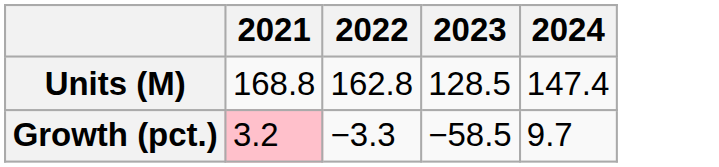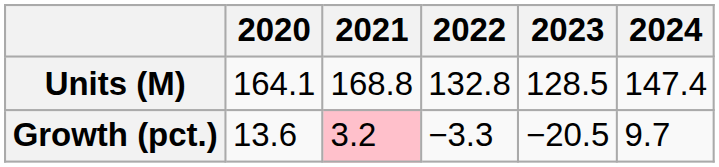 <table class="wikitable">
 <tr>
 <th></th>
+<th>2020</th>
 <th>2021</th>
 <th>2022</th>
 <th>2023</th>
 <th>2024</th>
 </tr>
 <tr>
 <th>Units (M)</th>
+<td>164.1</td>
 <td>168.8</td>
-<td>162.8</td>
+<td>132.8</td>
 <td>128.5</td>
 <td>147.4</td>
 </tr>
 <tr>
 <th>Growth (pct.)</th>
+<td>13.6</td>
 <td style="background: pink;">3.2</td>
 <td>−3.3</td>
-<td>−58.5</td>
+<td>−20.5</td>
 <td>9.7</td>
 </tr>
 </table>
